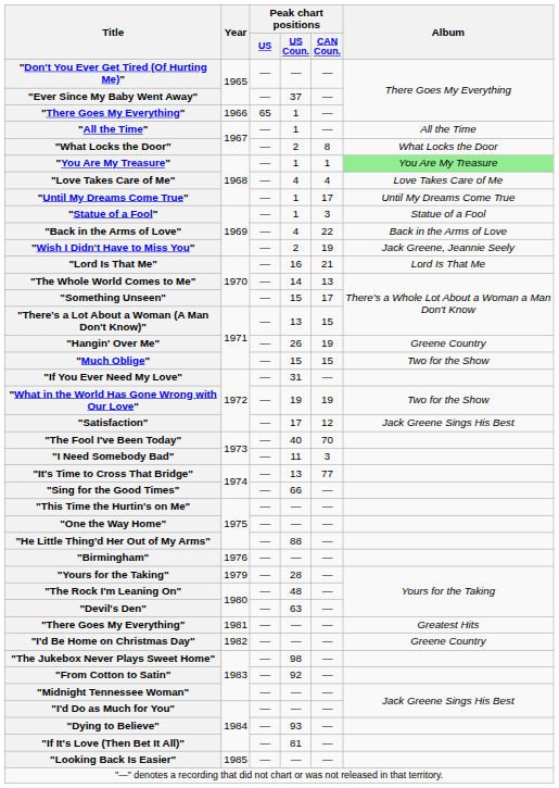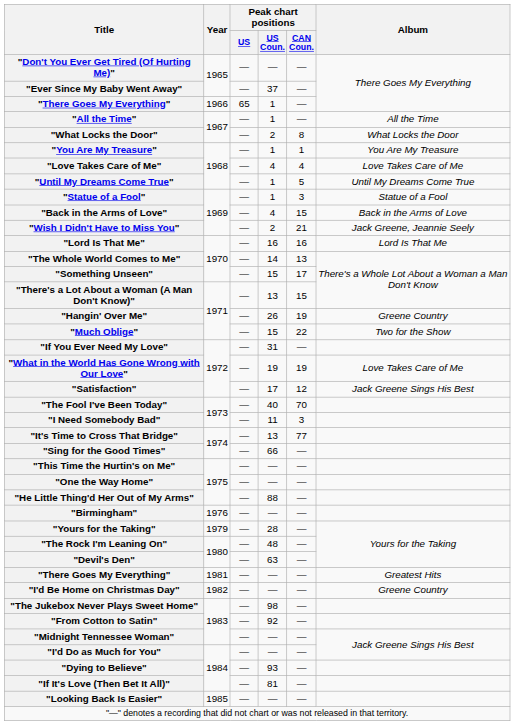 <table class="wikitable plainrowheaders" style="text-align:center;" border="1">
 <tr>
 <th scope="col" rowspan="2" style="width:20em;">Title</th>
 <th scope="col" rowspan="2">Year</th>
 <th scope="col" colspan="3">Peak chart<br>positions</th>
 <th scope="col" rowspan="2">Album</th>
 </tr>
 <tr>
 <th scope="col" style="width:2.7em;font-size:90%;"><a href='#'>US</a><br></th>
 <th scope="col" style="width:2.7em;font-size:90%;"><a href='#'>US<br>Coun.</a><br></th>
 <th scope="col" style="width:2.7em;font-size:90%;"><a href='#'>CAN<br>Coun.</a><br> </th>
 </tr>
 <tr>
 <th scope="row">"<a href='#'>Don't You Ever Get Tired (Of Hurting Me)</a>"</th>
 <td rowspan="2">1965</td>
 <td>—</td>
 <td>—</td>
 <td>—</td>
 <td rowspan="3"><em>There Goes My Everything</em></td>
 </tr>
 <tr>
 <th scope="row">"Ever Since My Baby Went Away"</th>
 <td>—</td>
 <td>37</td>
 <td>—</td>
 </tr>
 <tr>
 <th scope="row">"<a href='#'>There Goes My Everything</a>"</th>
 <td>1966</td>
 <td>65</td>
 <td>1</td>
 <td>—</td>
 </tr>
 <tr>
 <th scope="row">"<a href='#'>All the Time</a>"</th>
 <td rowspan="2">1967</td>
 <td>—</td>
 <td>1</td>
 <td>—</td>
 <td><em>All the Time</em></td>
 </tr>
 <tr>
 <th scope="row">"What Locks the Door"</th>
 <td>—</td>
 <td>2</td>
 <td>8</td>
 <td><em>What Locks the Door</em></td>
 </tr>
 <tr>
 <th scope="row">"<a href='#'>You Are My Treasure</a>"</th>
 <td rowspan="3">1968</td>
 <td>—</td>
 <td>1</td>
 <td>1</td>
-<td style="background: lightgreen;"><em>You Are My Treasure</em></td>
+<td><em>You Are My Treasure</em></td>
 </tr>
 <tr>
 <th scope="row">"Love Takes Care of Me"</th>
 <td>—</td>
 <td>4</td>
 <td>4</td>
 <td><em>Love Takes Care of Me</em></td>
 </tr>
 <tr>
 <th scope="row">"<a href='#'>Until My Dreams Come True</a>"</th>
 <td>—</td>
 <td>1</td>
-<td>17</td>
+<td>5</td>
 <td><em>Until My Dreams Come True</em></td>
 </tr>
 <tr>
 <th scope="row">"<a href='#'>Statue of a Fool</a>"</th>
 <td rowspan="3">1969</td>
 <td>—</td>
 <td>1</td>
 <td>3</td>
 <td><em>Statue of a Fool</em></td>
 </tr>
 <tr>
 <th scope="row">"Back in the Arms of Love"</th>
 <td>—</td>
 <td>4</td>
-<td>22</td>
+<td>15</td>
 <td><em>Back in the Arms of Love</em></td>
 </tr>
 <tr>
 <th scope="row">"<a href='#'>Wish I Didn't Have to Miss You</a>"<br></th>
 <td>—</td>
 <td>2</td>
-<td>19</td>
+<td>21</td>
 <td><em>Jack Greene, Jeannie Seely</em></td>
 </tr>
 <tr>
 <th scope="row">"Lord Is That Me"</th>
 <td rowspan="3">1970</td>
 <td>—</td>
 <td>16</td>
-<td>21</td>
+<td>16</td>
 <td><em>Lord Is That Me</em></td>
 </tr>
 <tr>
 <th scope="row">"The Whole World Comes to Me"</th>
 <td>—</td>
 <td>14</td>
 <td>13</td>
 <td rowspan="3"><em>There's a Whole Lot About a Woman a Man<br>Don't Know</em></td>
 </tr>
 <tr>
 <th scope="row">"Something Unseen"</th>
 <td>—</td>
 <td>15</td>
 <td>17</td>
 </tr>
 <tr>
 <th scope="row">"There's a Lot About a Woman (A Man<br>Don't Know)"</th>
 <td rowspan="3">1971</td>
 <td>—</td>
 <td>13</td>
 <td>15</td>
 </tr>
 <tr>
 <th scope="row">"Hangin' Over Me"</th>
 <td>—</td>
 <td>26</td>
 <td>19</td>
 <td><em>Greene Country</em></td>
 </tr>
 <tr>
 <th scope="row">"<a href='#'>Much Oblige</a>" <br></th>
 <td>—</td>
 <td>15</td>
-<td>15</td>
+<td>22</td>
 <td><em>Two for the Show</em></td>
 </tr>
 <tr>
 <th scope="row">"If You Ever Need My Love"</th>
 <td rowspan="3">1972</td>
 <td>—</td>
 <td>31</td>
 <td>—</td>
 <td></td>
 </tr>
 <tr>
 <th scope="row">"<a href='#'>What in the World Has Gone Wrong with<br>Our Love</a>" </th>
 <td>—</td>
 <td>19</td>
 <td>19</td>
-<td><em>Two for the Show</em></td>
+<td><em>Love Takes Care of Me</em></td>
 </tr>
 <tr>
 <th scope="row">"Satisfaction"</th>
 <td>—</td>
 <td>17</td>
 <td>12</td>
 <td><em>Jack Greene Sings His Best</em></td>
 </tr>
 <tr>
 <th scope="row">"The Fool I've Been Today"</th>
 <td rowspan="2">1973</td>
 <td>—</td>
 <td>40</td>
 <td>70</td>
 <td></td>
 </tr>
 <tr>
 <th scope="row">"I Need Somebody Bad"</th>
 <td>—</td>
 <td>11</td>
 <td>3</td>
 <td></td>
 </tr>
 <tr>
 <th scope="row">"It's Time to Cross That Bridge"</th>
 <td rowspan="2">1974</td>
 <td>—</td>
 <td>13</td>
 <td>77</td>
 <td></td>
 </tr>
 <tr>
 <th scope="row">"Sing for the Good Times"</th>
 <td>—</td>
 <td>66</td>
 <td>—</td>
 <td></td>
 </tr>
 <tr>
 <th scope="row">"This Time the Hurtin's on Me"</th>
 <td rowspan="3">1975</td>
 <td>—</td>
 <td>—</td>
 <td>—</td>
 <td></td>
 </tr>
 <tr>
 <th scope="row">"One the Way Home"</th>
 <td>—</td>
 <td>—</td>
 <td>—</td>
 <td></td>
 </tr>
 <tr>
 <th scope="row">"He Little Thing'd Her Out of My Arms"</th>
 <td>—</td>
 <td>88</td>
 <td>—</td>
 <td></td>
 </tr>
 <tr>
 <th scope="row">"Birmingham"</th>
 <td>1976</td>
 <td>—</td>
 <td>—</td>
 <td>—</td>
 <td></td>
 </tr>
 <tr>
 <th scope="row">"Yours for the Taking"</th>
 <td>1979</td>
 <td>—</td>
 <td>28</td>
 <td>—</td>
 <td rowspan="3"><em>Yours for the Taking</em></td>
 </tr>
 <tr>
 <th scope="row">"The Rock I'm Leaning On"</th>
 <td rowspan="2">1980</td>
 <td>—</td>
 <td>48</td>
 <td>—</td>
 </tr>
 <tr>
 <th scope="row">"Devil's Den"</th>
 <td>—</td>
 <td>63</td>
 <td>—</td>
 </tr>
 <tr>
 <th scope="row">"There Goes My Everything" </th>
 <td>1981</td>
 <td>—</td>
 <td>—</td>
 <td>—</td>
 <td><em>Greatest Hits</em></td>
 </tr>
 <tr>
 <th scope="row">"I'd Be Home on Christmas Day"</th>
 <td>1982</td>
 <td>—</td>
 <td>—</td>
 <td>—</td>
 <td><em>Greene Country</em></td>
 </tr>
 <tr>
 <th scope="row">"The Jukebox Never Plays Sweet Home"</th>
 <td rowspan="3">1983</td>
 <td>—</td>
 <td>98</td>
 <td>—</td>
 <td></td>
 </tr>
 <tr>
 <th scope="row">"From Cotton to Satin"</th>
 <td>—</td>
 <td>92</td>
 <td>—</td>
 <td></td>
 </tr>
 <tr>
 <th scope="row">"Midnight Tennessee Woman"</th>
 <td>—</td>
 <td>—</td>
 <td>—</td>
 <td rowspan="2"><em>Jack Greene Sings His Best</em></td>
 </tr>
 <tr>
 <th scope="row">"I'd Do as Much for You"</th>
 <td rowspan="3">1984</td>
 <td>—</td>
 <td>—</td>
 <td>—</td>
 </tr>
 <tr>
 <th scope="row">"Dying to Believe"</th>
 <td>—</td>
 <td>93</td>
 <td>—</td>
 <td></td>
 </tr>
 <tr>
 <th scope="row">"If It's Love (Then Bet It All)"</th>
 <td>—</td>
 <td>81</td>
 <td>—</td>
 <td></td>
 </tr>
 <tr>
 <th scope="row">"Looking Back Is Easier"</th>
 <td>1985</td>
 <td>—</td>
 <td>—</td>
 <td>—</td>
 <td></td>
 </tr>
 <tr>
 <td colspan="6" style="font-size:90%">"—" denotes a recording that did not chart or was not released in that territory.</td>
 </tr>
 </table>
